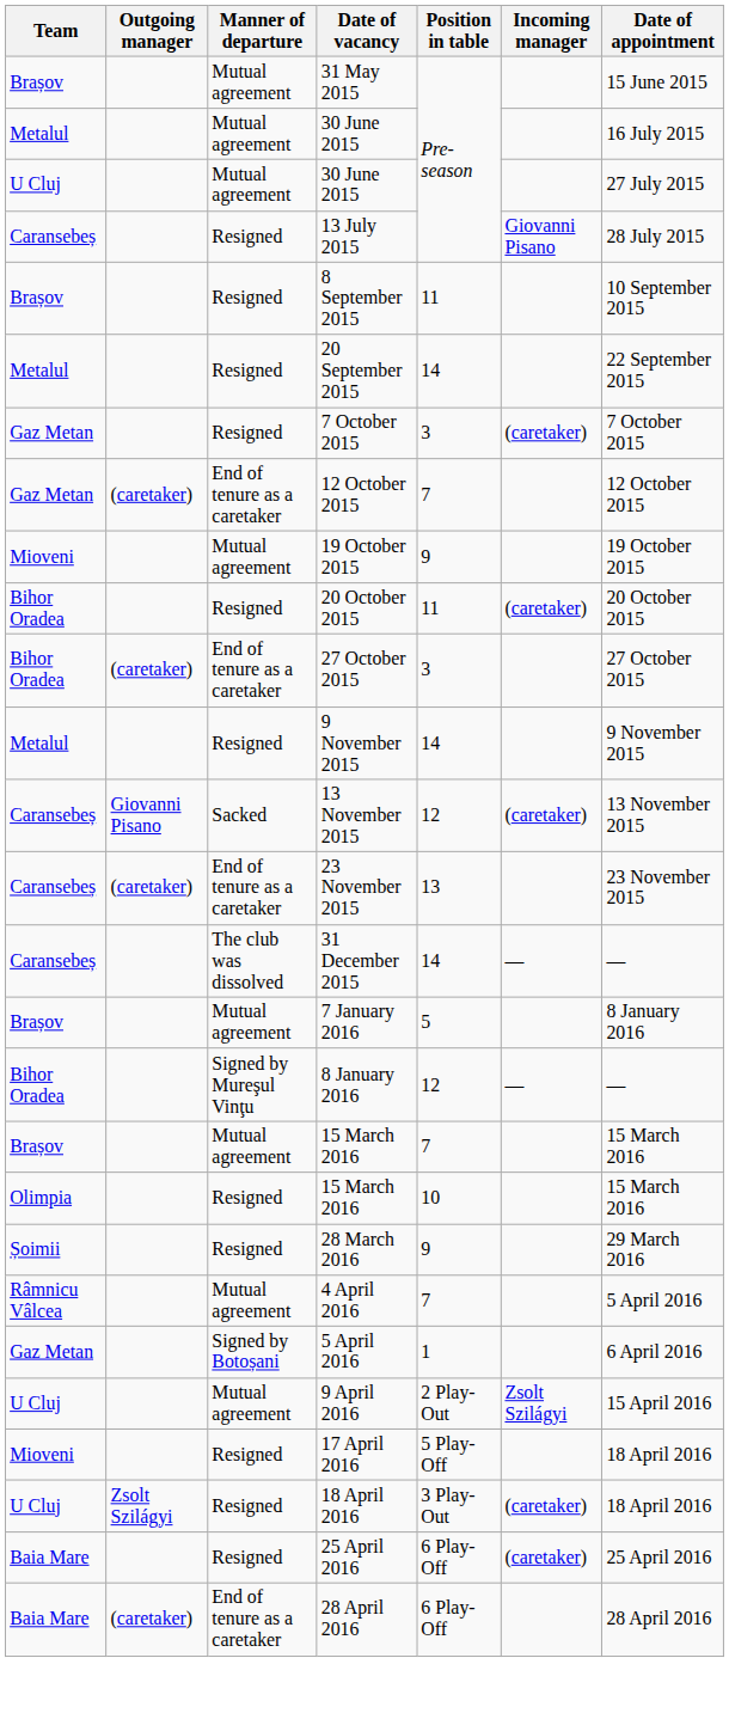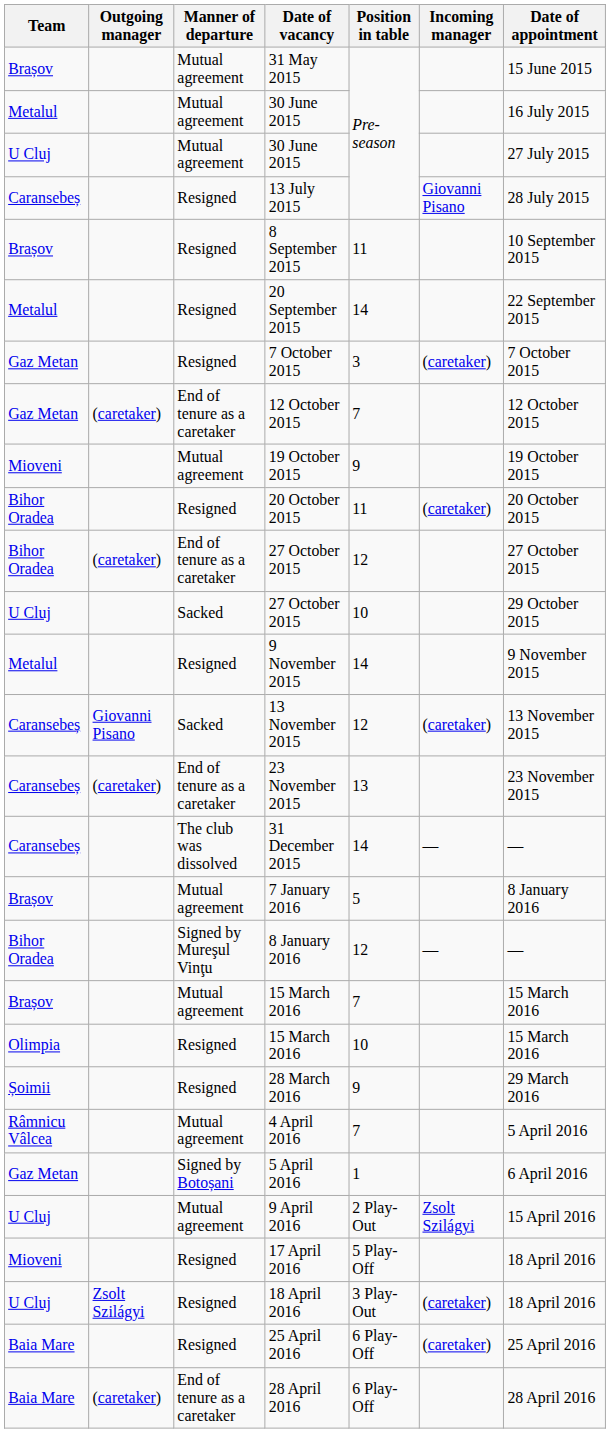 <table class="wikitable sortable">
 <tr>
 <th>Team</th>
 <th>Outgoing manager</th>
 <th>Manner of departure</th>
 <th>Date of vacancy</th>
 <th>Position in table</th>
 <th>Incoming manager</th>
 <th>Date of appointment</th>
 </tr>
 <tr>
 <td><a href='#'>Brașov</a></td>
 <td> </td>
 <td>Mutual agreement</td>
 <td>31 May 2015</td>
 <td rowspan=4><em>Pre-season</em></td>
 <td> </td>
 <td>15 June 2015</td>
 </tr>
 <tr>
 <td><a href='#'>Metalul</a></td>
 <td> </td>
 <td>Mutual agreement</td>
 <td>30 June 2015</td>
 <td> </td>
 <td>16 July 2015</td>
 </tr>
 <tr>
 <td><a href='#'>U Cluj</a></td>
 <td> </td>
 <td>Mutual agreement</td>
 <td>30 June 2015</td>
 <td> </td>
 <td>27 July 2015</td>
 </tr>
 <tr>
 <td><a href='#'>Caransebeș</a></td>
 <td> </td>
 <td>Resigned</td>
 <td>13 July 2015</td>
 <td> <a href='#'>Giovanni Pisano</a></td>
 <td>28 July 2015</td>
 </tr>
 <tr>
 <td><a href='#'>Brașov</a></td>
 <td> </td>
 <td>Resigned</td>
 <td>8 September 2015</td>
 <td>11</td>
 <td> </td>
 <td>10 September 2015</td>
 </tr>
 <tr>
 <td><a href='#'>Metalul</a></td>
 <td> </td>
 <td>Resigned</td>
 <td>20 September 2015</td>
 <td>14</td>
 <td> </td>
 <td>22 September 2015</td>
 </tr>
 <tr>
 <td><a href='#'>Gaz Metan</a></td>
 <td> </td>
 <td>Resigned</td>
 <td>7 October 2015</td>
 <td>3</td>
 <td>  (<a href='#'>caretaker</a>)</td>
 <td>7 October 2015</td>
 </tr>
 <tr>
 <td><a href='#'>Gaz Metan</a></td>
 <td>  (<a href='#'>caretaker</a>)</td>
 <td>End of tenure as a caretaker</td>
 <td>12 October 2015</td>
 <td>7</td>
 <td> </td>
 <td>12 October 2015</td>
 </tr>
 <tr>
 <td><a href='#'>Mioveni</a></td>
 <td> </td>
 <td>Mutual agreement</td>
 <td>19 October 2015</td>
 <td>9</td>
 <td> </td>
 <td>19 October 2015</td>
 </tr>
 <tr>
 <td><a href='#'>Bihor Oradea</a></td>
 <td> </td>
 <td>Resigned</td>
 <td>20 October 2015</td>
 <td>11</td>
 <td>   (<a href='#'>caretaker</a>)</td>
 <td>20 October 2015</td>
 </tr>
 <tr>
 <td><a href='#'>Bihor Oradea</a></td>
 <td>   (<a href='#'>caretaker</a>)</td>
 <td>End of tenure as a caretaker</td>
 <td>27 October 2015</td>
-<td>3</td>
+<td>12</td>
 <td> </td>
 <td>27 October 2015</td>
+</tr>
+<tr>
+<td><a href='#'>U Cluj</a></td>
+<td> </td>
+<td>Sacked</td>
+<td>27 October 2015</td>
+<td>10</td>
+<td> </td>
+<td>29 October 2015</td>
 </tr>
 <tr>
 <td><a href='#'>Metalul</a></td>
 <td> </td>
 <td>Resigned</td>
 <td>9 November 2015</td>
 <td>14</td>
 <td> </td>
 <td>9 November 2015</td>
 </tr>
 <tr>
 <td><a href='#'>Caransebeș</a></td>
 <td> <a href='#'>Giovanni Pisano</a></td>
 <td>Sacked</td>
 <td>13 November 2015</td>
 <td>12</td>
 <td>  (<a href='#'>caretaker</a>)</td>
 <td>13 November 2015</td>
 </tr>
 <tr>
 <td><a href='#'>Caransebeș</a></td>
 <td>  (<a href='#'>caretaker</a>)</td>
 <td>End of tenure as a caretaker</td>
 <td>23 November 2015</td>
 <td>13</td>
 <td> </td>
 <td>23 November 2015</td>
 </tr>
 <tr>
 <td><a href='#'>Caransebeș</a></td>
 <td> </td>
 <td>The club was dissolved</td>
 <td>31 December 2015</td>
 <td>14</td>
 <td>—</td>
 <td>—</td>
 </tr>
 <tr>
 <td><a href='#'>Brașov</a></td>
 <td> </td>
 <td>Mutual agreement</td>
 <td>7 January 2016</td>
 <td>5</td>
 <td> </td>
 <td>8 January 2016</td>
 </tr>
 <tr>
 <td><a href='#'>Bihor Oradea</a></td>
 <td> </td>
 <td>Signed by Mureşul Vinţu</td>
 <td>8 January 2016</td>
 <td>12</td>
 <td>—</td>
 <td>—</td>
 </tr>
 <tr>
 <td><a href='#'>Brașov</a></td>
 <td> </td>
 <td>Mutual agreement</td>
 <td>15 March 2016</td>
 <td>7</td>
 <td> </td>
 <td>15 March 2016</td>
 </tr>
 <tr>
 <td><a href='#'>Olimpia</a></td>
 <td> </td>
 <td>Resigned</td>
 <td>15 March 2016</td>
 <td>10</td>
 <td> </td>
 <td>15 March 2016</td>
 </tr>
 <tr>
 <td><a href='#'>Șoimii</a></td>
 <td> </td>
 <td>Resigned</td>
 <td>28 March 2016</td>
 <td>9</td>
 <td> </td>
 <td>29 March 2016</td>
 </tr>
 <tr>
 <td><a href='#'>Râmnicu Vâlcea</a></td>
 <td> </td>
 <td>Mutual agreement</td>
 <td>4 April 2016</td>
 <td>7</td>
 <td> </td>
 <td>5 April 2016</td>
 </tr>
 <tr>
 <td><a href='#'>Gaz Metan</a></td>
 <td> </td>
 <td>Signed by <a href='#'>Botoșani</a></td>
 <td>5 April 2016</td>
 <td>1</td>
 <td> </td>
 <td>6 April 2016</td>
 </tr>
 <tr>
 <td><a href='#'>U Cluj</a></td>
 <td> </td>
 <td>Mutual agreement</td>
 <td>9 April 2016</td>
 <td>2 Play-Out</td>
 <td> <a href='#'>Zsolt Szilágyi</a></td>
 <td>15 April 2016</td>
 </tr>
 <tr>
 <td><a href='#'>Mioveni</a></td>
 <td> </td>
 <td>Resigned</td>
 <td>17 April 2016</td>
 <td>5 Play-Off</td>
 <td> </td>
 <td>18 April 2016</td>
 </tr>
 <tr>
 <td><a href='#'>U Cluj</a></td>
 <td> <a href='#'>Zsolt Szilágyi</a></td>
 <td>Resigned</td>
 <td>18 April 2016</td>
 <td>3 Play-Out</td>
 <td>  (<a href='#'>caretaker</a>)</td>
 <td>18 April 2016</td>
 </tr>
 <tr>
 <td><a href='#'>Baia Mare</a></td>
 <td> </td>
 <td>Resigned</td>
 <td>25 April 2016</td>
 <td>6 Play-Off</td>
 <td>  (<a href='#'>caretaker</a>)</td>
 <td>25 April 2016</td>
 </tr>
 <tr>
 <td><a href='#'>Baia Mare</a></td>
 <td>  (<a href='#'>caretaker</a>)</td>
 <td>End of tenure as a caretaker</td>
 <td>28 April 2016</td>
 <td>6 Play-Off</td>
 <td> </td>
 <td>28 April 2016</td>
 </tr>
 </table>
